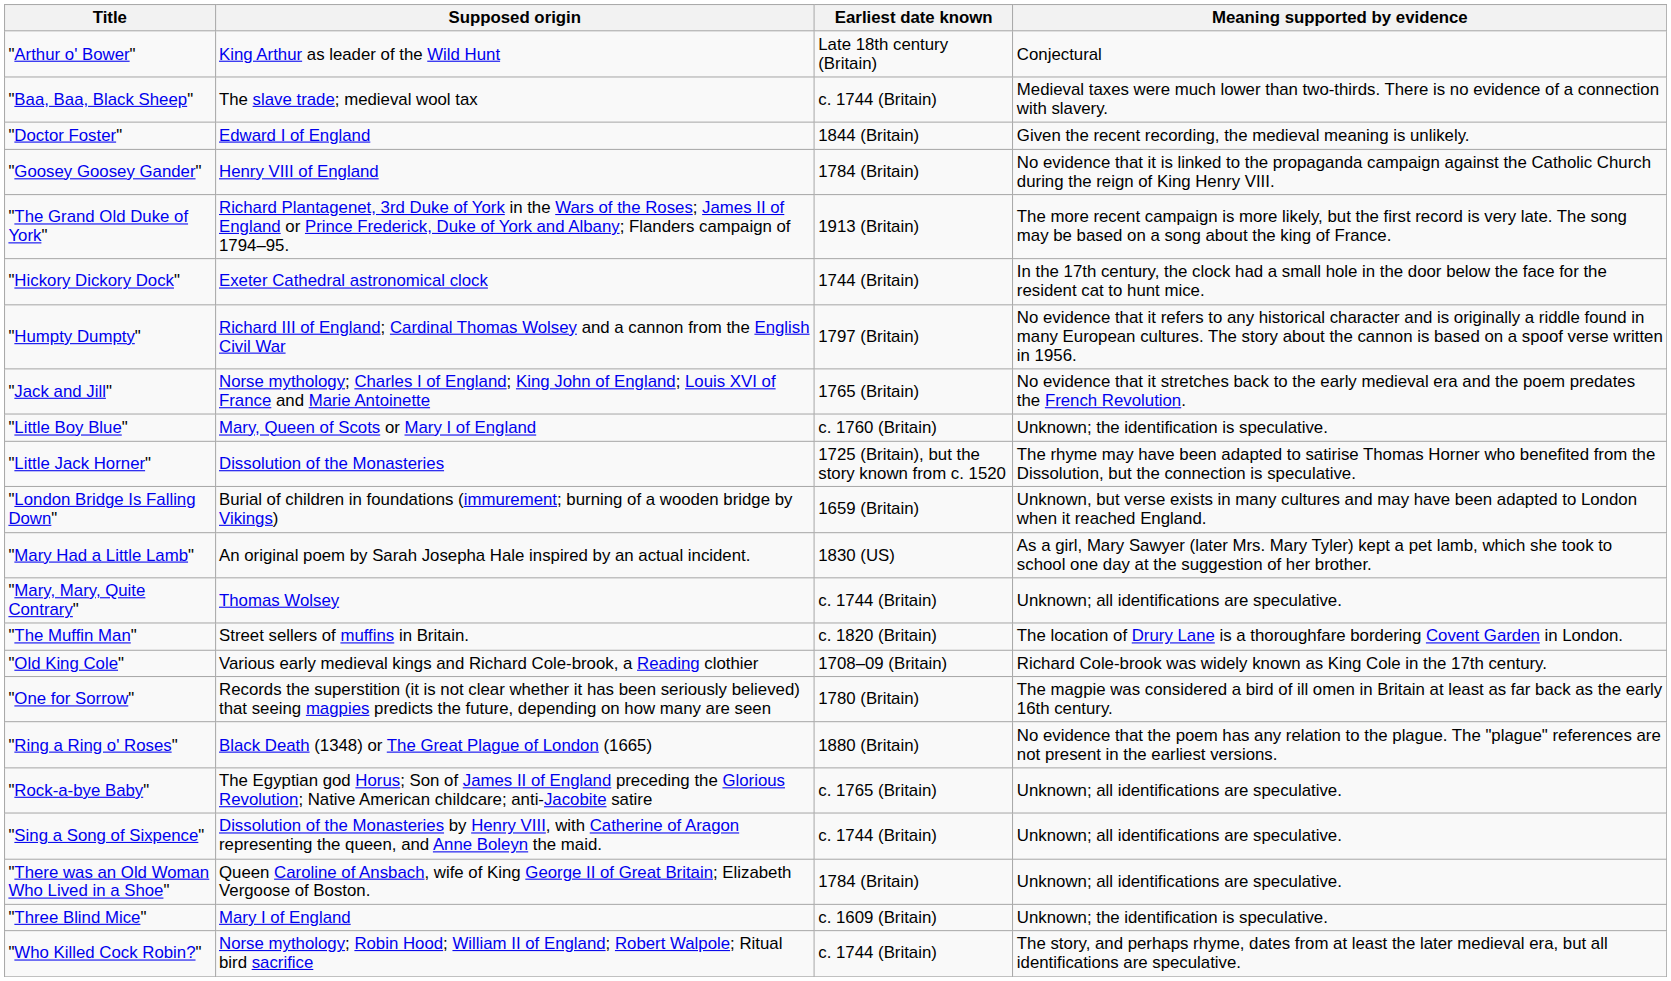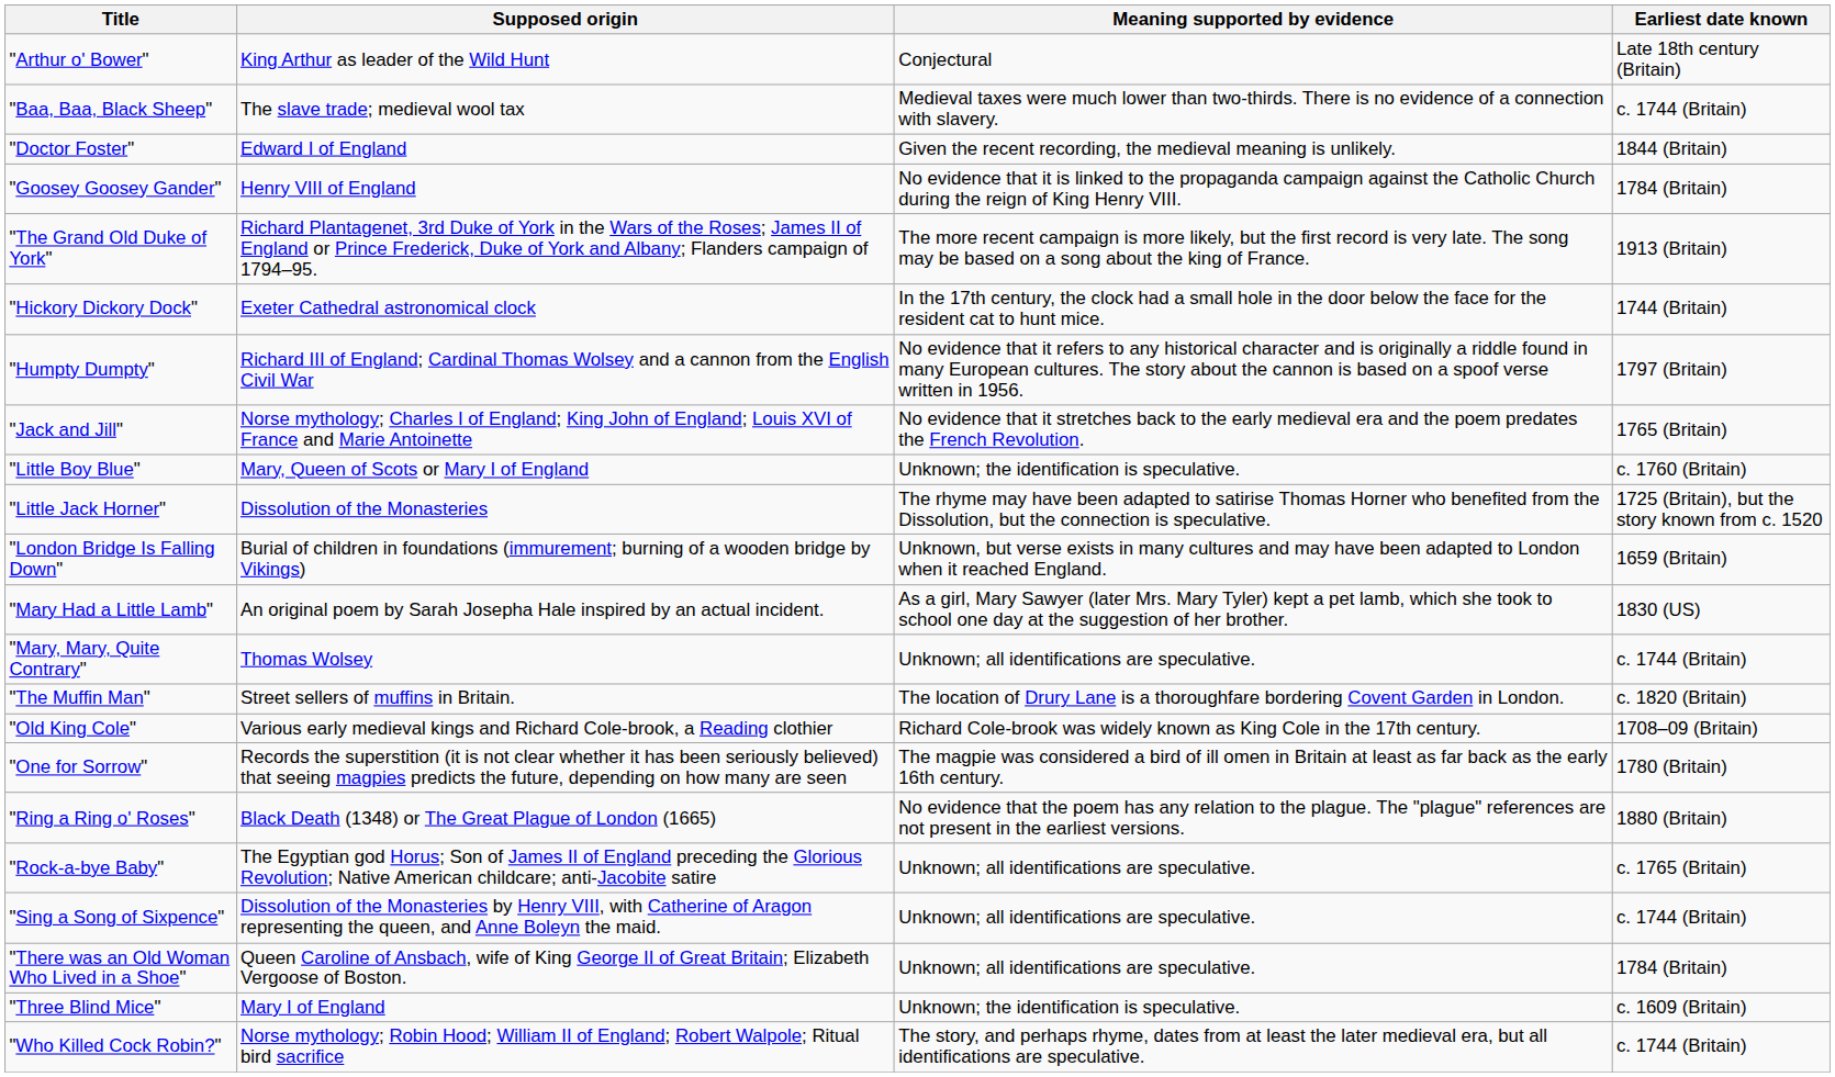 <table class="wikitable" style="width:100%;">
 <tr>
 <th>Title</th>
 <th>Supposed origin</th>
+<th>Meaning supported by evidence</th>
 <th>Earliest date known</th>
-<th>Meaning supported by evidence</th>
 </tr>
 <tr>
 <td>"<a href='#'>Arthur o' Bower</a>"</td>
 <td><a href='#'>King Arthur</a> as leader of the <a href='#'>Wild Hunt</a></td>
+<td>Conjectural</td>
 <td>Late 18th century (Britain)</td>
-<td>Conjectural</td>
 </tr>
 <tr>
 <td>"<a href='#'>Baa, Baa, Black Sheep</a>"</td>
 <td>The <a href='#'>slave trade</a>; medieval wool tax</td>
+<td>Medieval taxes were much lower than two-thirds. There is no evidence of a connection with slavery.</td>
 <td>c. 1744 (Britain)</td>
-<td>Medieval taxes were much lower than two-thirds. There is no evidence of a connection with slavery.</td>
 </tr>
 <tr>
 <td>"<a href='#'>Doctor Foster</a>"</td>
 <td><a href='#'>Edward I of England</a></td>
+<td>Given the recent recording, the medieval meaning is unlikely.</td>
 <td>1844 (Britain)</td>
-<td>Given the recent recording, the medieval meaning is unlikely.</td>
 </tr>
 <tr>
 <td>"<a href='#'>Goosey Goosey Gander</a>"</td>
 <td><a href='#'>Henry VIII of England</a></td>
+<td>No evidence that it is linked to the propaganda campaign against the Catholic Church during the reign of King Henry VIII.</td>
 <td>1784 (Britain)</td>
-<td>No evidence that it is linked to the propaganda campaign against the Catholic Church during the reign of King Henry VIII.</td>
 </tr>
 <tr>
 <td>"<a href='#'>The Grand Old Duke of York</a>"</td>
 <td><a href='#'>Richard Plantagenet, 3rd Duke of York</a> in the <a href='#'>Wars of the Roses</a>; <a href='#'>James II of England</a> or <a href='#'>Prince Frederick, Duke of York and Albany</a>; Flanders campaign of 1794–95.</td>
+<td>The more recent campaign is more likely, but the first record is very late. The song may be based on a song about the king of France.</td>
 <td>1913 (Britain)</td>
-<td>The more recent campaign is more likely, but the first record is very late. The song may be based on a song about the king of France.</td>
 </tr>
 <tr>
 <td>"<a href='#'>Hickory Dickory Dock</a>"</td>
 <td><a href='#'>Exeter Cathedral astronomical clock</a></td>
+<td>In the 17th century, the clock had a small hole in the door below the face for the resident cat to hunt mice.</td>
 <td>1744 (Britain)</td>
-<td>In the 17th century, the clock had a small hole in the door below the face for the resident cat to hunt mice.</td>
 </tr>
 <tr>
 <td>"<a href='#'>Humpty Dumpty</a>"</td>
 <td><a href='#'>Richard III of England</a>; <a href='#'>Cardinal Thomas Wolsey</a> and a cannon from the <a href='#'>English Civil War</a></td>
+<td>No evidence that it refers to any historical character and is originally a riddle found in many European cultures. The story about the cannon is based on a spoof verse written in 1956.</td>
 <td>1797 (Britain)</td>
-<td>No evidence that it refers to any historical character and is originally a riddle found in many European cultures. The story about the cannon is based on a spoof verse written in 1956.</td>
 </tr>
 <tr>
 <td>"<a href='#'>Jack and Jill</a>"</td>
 <td><a href='#'>Norse mythology</a>; <a href='#'>Charles I of England</a>; <a href='#'>King John of England</a>; <a href='#'>Louis XVI of France</a> and <a href='#'>Marie Antoinette</a></td>
+<td>No evidence that it stretches back to the early medieval era and the poem predates the <a href='#'>French Revolution</a>.</td>
 <td>1765 (Britain)</td>
-<td>No evidence that it stretches back to the early medieval era and the poem predates the <a href='#'>French Revolution</a>.</td>
 </tr>
 <tr>
 <td>"<a href='#'>Little Boy Blue</a>"</td>
 <td><a href='#'>Mary, Queen of Scots</a> or <a href='#'>Mary I of England</a></td>
+<td>Unknown; the identification is speculative.</td>
 <td>c. 1760 (Britain)</td>
-<td>Unknown; the identification is speculative.</td>
 </tr>
 <tr>
 <td>"<a href='#'>Little Jack Horner</a>"</td>
 <td><a href='#'>Dissolution of the Monasteries</a></td>
+<td>The rhyme may have been adapted to satirise Thomas Horner who benefited from the Dissolution, but the connection is speculative.</td>
 <td>1725 (Britain), but the story known from c. 1520</td>
-<td>The rhyme may have been adapted to satirise Thomas Horner who benefited from the Dissolution, but the connection is speculative.</td>
 </tr>
 <tr>
 <td>"<a href='#'>London Bridge Is Falling Down</a>"</td>
 <td>Burial of children in foundations (<a href='#'>immurement</a>; burning of a wooden bridge by <a href='#'>Vikings</a>)</td>
+<td>Unknown, but verse exists in many cultures and may have been adapted to London when it reached England.</td>
 <td>1659 (Britain)</td>
-<td>Unknown, but verse exists in many cultures and may have been adapted to London when it reached England.</td>
 </tr>
 <tr>
 <td>"<a href='#'>Mary Had a Little Lamb</a>"</td>
 <td>An original poem by Sarah Josepha Hale inspired by an actual incident.</td>
+<td>As a girl, Mary Sawyer (later Mrs. Mary Tyler) kept a pet lamb, which she took to school one day at the suggestion of her brother.</td>
 <td>1830 (US)</td>
-<td>As a girl, Mary Sawyer (later Mrs. Mary Tyler) kept a pet lamb, which she took to school one day at the suggestion of her brother.</td>
 </tr>
 <tr>
 <td>"<a href='#'>Mary, Mary, Quite Contrary</a>"</td>
 <td><a href='#'>Thomas Wolsey</a></td>
+<td>Unknown; all identifications are speculative.</td>
 <td>c. 1744 (Britain)</td>
-<td>Unknown; all identifications are speculative.</td>
 </tr>
 <tr>
 <td>"<a href='#'>The Muffin Man</a>"</td>
 <td>Street sellers of <a href='#'>muffins</a> in Britain.</td>
+<td>The location of <a href='#'>Drury Lane</a> is a thoroughfare bordering <a href='#'>Covent Garden</a> in London.</td>
 <td>c. 1820 (Britain)</td>
-<td>The location of <a href='#'>Drury Lane</a> is a thoroughfare bordering <a href='#'>Covent Garden</a> in London.</td>
 </tr>
 <tr>
 <td>"<a href='#'>Old King Cole</a>"</td>
 <td>Various early medieval kings and Richard Cole-brook, a <a href='#'>Reading</a> clothier</td>
+<td>Richard Cole-brook was widely known as King Cole in the 17th century.</td>
 <td>1708–09 (Britain)</td>
-<td>Richard Cole-brook was widely known as King Cole in the 17th century.</td>
 </tr>
 <tr>
 <td>"<a href='#'>One for Sorrow</a>"</td>
 <td>Records the superstition (it is not clear whether it has been seriously believed) that seeing <a href='#'>magpies</a> predicts the future, depending on how many are seen</td>
+<td>The magpie was considered a bird of ill omen in Britain at least as far back as the early 16th century.</td>
 <td>1780 (Britain)</td>
-<td>The magpie was considered a bird of ill omen in Britain at least as far back as the early 16th century.</td>
 </tr>
 <tr>
 <td>"<a href='#'>Ring a Ring o' Roses</a>"</td>
 <td><a href='#'>Black Death</a> (1348) or <a href='#'>The Great Plague of London</a> (1665)</td>
+<td>No evidence that the poem has any relation to the plague. The "plague" references are not present in the earliest versions.</td>
 <td>1880 (Britain)</td>
-<td>No evidence that the poem has any relation to the plague. The "plague" references are not present in the earliest versions.</td>
 </tr>
 <tr>
 <td>"<a href='#'>Rock-a-bye Baby</a>"</td>
 <td>The Egyptian god <a href='#'>Horus</a>; Son of <a href='#'>James II of England</a> preceding the <a href='#'>Glorious Revolution</a>; Native American childcare; anti-<a href='#'>Jacobite</a> satire</td>
+<td>Unknown; all identifications are speculative.</td>
 <td>c. 1765 (Britain)</td>
-<td>Unknown; all identifications are speculative.</td>
 </tr>
 <tr>
 <td>"<a href='#'>Sing a Song of Sixpence</a>"</td>
 <td><a href='#'>Dissolution of the Monasteries</a> by <a href='#'>Henry VIII</a>, with <a href='#'>Catherine of Aragon</a> representing the queen, and <a href='#'>Anne Boleyn</a> the maid.</td>
+<td>Unknown; all identifications are speculative.</td>
 <td>c. 1744 (Britain)</td>
-<td>Unknown; all identifications are speculative.</td>
 </tr>
 <tr>
 <td>"<a href='#'>There was an Old Woman Who Lived in a Shoe</a>"</td>
 <td>Queen <a href='#'>Caroline of Ansbach</a>, wife of King <a href='#'>George II of Great Britain</a>; Elizabeth Vergoose of Boston.</td>
+<td>Unknown; all identifications are speculative.</td>
 <td>1784 (Britain)</td>
-<td>Unknown; all identifications are speculative.</td>
 </tr>
 <tr>
 <td>"<a href='#'>Three Blind Mice</a>"</td>
 <td><a href='#'>Mary I of England</a></td>
+<td>Unknown; the identification is speculative.</td>
 <td>c. 1609 (Britain)</td>
-<td>Unknown; the identification is speculative.</td>
 </tr>
 <tr>
 <td>"<a href='#'>Who Killed Cock Robin?</a>"</td>
 <td><a href='#'>Norse mythology</a>; <a href='#'>Robin Hood</a>; <a href='#'>William II of England</a>; <a href='#'>Robert Walpole</a>; Ritual bird <a href='#'>sacrifice</a></td>
+<td>The story, and perhaps rhyme, dates from at least the later medieval era, but all identifications are speculative.</td>
 <td>c. 1744 (Britain)</td>
-<td>The story, and perhaps rhyme, dates from at least the later medieval era, but all identifications are speculative.</td>
 </tr>
 </table>
